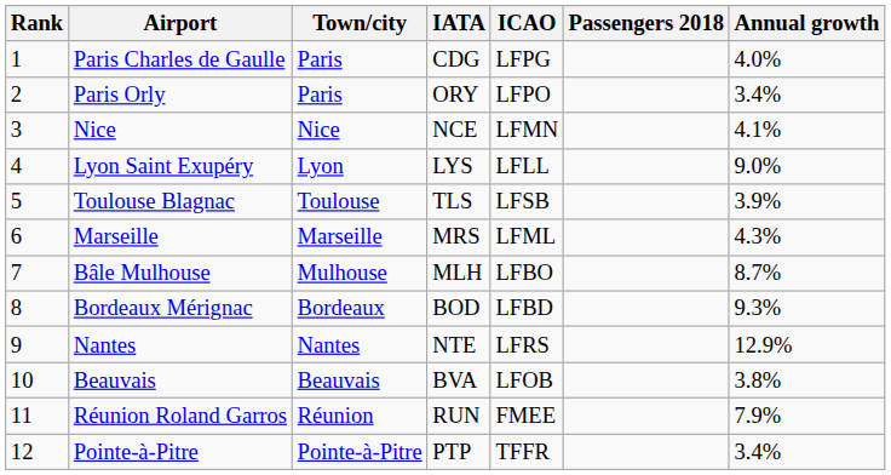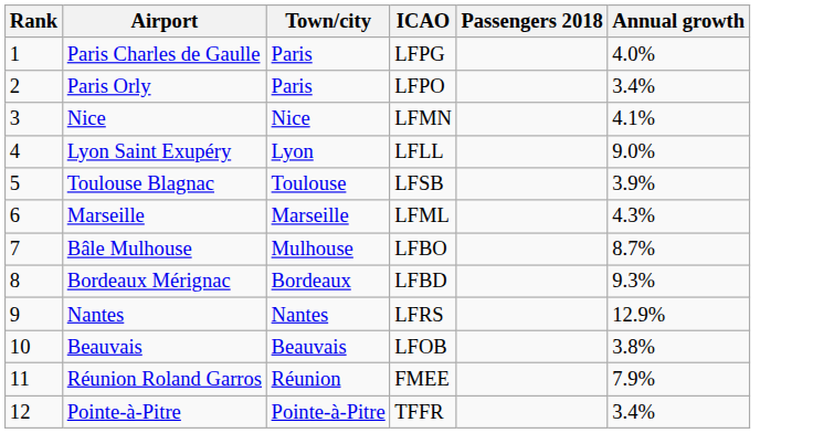 <table class="wikitable sortable">
 <tr>
 <th>Rank</th>
 <th>Airport</th>
 <th>Town/city</th>
-<th>IATA</th>
 <th>ICAO</th>
 <th>Passengers 2018</th>
 <th>Annual growth</th>
 </tr>
 <tr>
 <td>1</td>
 <td><a href='#'>Paris Charles de Gaulle</a></td>
 <td><a href='#'>Paris</a></td>
-<td>CDG</td>
 <td>LFPG</td>
 <td style="text-align: right"></td>
 <td> 4.0%</td>
 </tr>
 <tr>
 <td>2</td>
 <td><a href='#'>Paris Orly</a></td>
 <td><a href='#'>Paris</a></td>
-<td>ORY</td>
 <td>LFPO</td>
 <td style="text-align: right"></td>
 <td> 3.4%</td>
 </tr>
 <tr>
 <td>3</td>
 <td><a href='#'>Nice</a></td>
 <td><a href='#'>Nice</a></td>
-<td>NCE</td>
 <td>LFMN</td>
 <td style="text-align: right"></td>
 <td> 4.1%</td>
 </tr>
 <tr>
 <td>4</td>
 <td><a href='#'>Lyon Saint Exupéry</a></td>
 <td><a href='#'>Lyon</a></td>
-<td>LYS</td>
 <td>LFLL</td>
 <td style="text-align: right"></td>
 <td> 9.0%</td>
 </tr>
 <tr>
 <td>5</td>
 <td><a href='#'>Toulouse Blagnac</a></td>
 <td><a href='#'>Toulouse</a></td>
-<td>TLS</td>
 <td>LFSB</td>
 <td style="text-align: right"></td>
 <td> 3.9%</td>
 </tr>
 <tr>
 <td>6</td>
 <td><a href='#'>Marseille</a></td>
 <td><a href='#'>Marseille</a></td>
-<td>MRS</td>
 <td>LFML</td>
 <td style="text-align: right"></td>
 <td> 4.3%</td>
 </tr>
 <tr>
 <td>7</td>
 <td><a href='#'>Bâle Mulhouse</a></td>
 <td><a href='#'>Mulhouse</a></td>
-<td>MLH</td>
 <td>LFBO</td>
 <td style="text-align: right"></td>
 <td> 8.7%</td>
 </tr>
 <tr>
 <td>8</td>
 <td><a href='#'>Bordeaux Mérignac</a></td>
 <td><a href='#'>Bordeaux</a></td>
-<td>BOD</td>
 <td>LFBD</td>
 <td style="text-align: right"></td>
 <td> 9.3%</td>
 </tr>
 <tr>
 <td>9</td>
 <td><a href='#'>Nantes</a></td>
 <td><a href='#'>Nantes</a></td>
-<td>NTE</td>
 <td>LFRS</td>
 <td style="text-align: right"></td>
 <td> 12.9%</td>
 </tr>
 <tr>
 <td>10</td>
 <td><a href='#'>Beauvais</a></td>
 <td><a href='#'>Beauvais</a></td>
-<td>BVA</td>
 <td>LFOB</td>
 <td style="text-align: right"></td>
 <td> 3.8%</td>
 </tr>
 <tr>
 <td>11</td>
 <td><a href='#'>Réunion Roland Garros</a></td>
 <td><a href='#'>Réunion</a></td>
-<td>RUN</td>
 <td>FMEE</td>
 <td style="text-align: right"></td>
 <td> 7.9%</td>
 </tr>
 <tr>
 <td>12</td>
 <td><a href='#'>Pointe-à-Pitre</a></td>
 <td><a href='#'>Pointe-à-Pitre</a></td>
-<td>PTP</td>
 <td>TFFR</td>
 <td style="text-align: right"></td>
 <td> 3.4%</td>
 </tr>
 </table>
